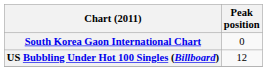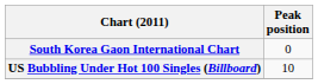 <table class="wikitable sortable plainrowheaders" style="text-align:center;">
 <tr>
 <th scope="col">Chart (2011)</th>
 <th scope="col">Peak<br>position</th>
 </tr>
 <tr>
 <th scope="row"><a href='#'>South Korea Gaon International Chart</a></th>
 <td>0</td>
 </tr>
 <tr>
 <th scope="row">US <a href='#'>Bubbling Under Hot 100 Singles</a> (<em><a href='#'>Billboard</a></em>)</th>
-<td>12</td>
+<td>10</td>
 </tr>
 <tr>
 </tr>
 </table>
